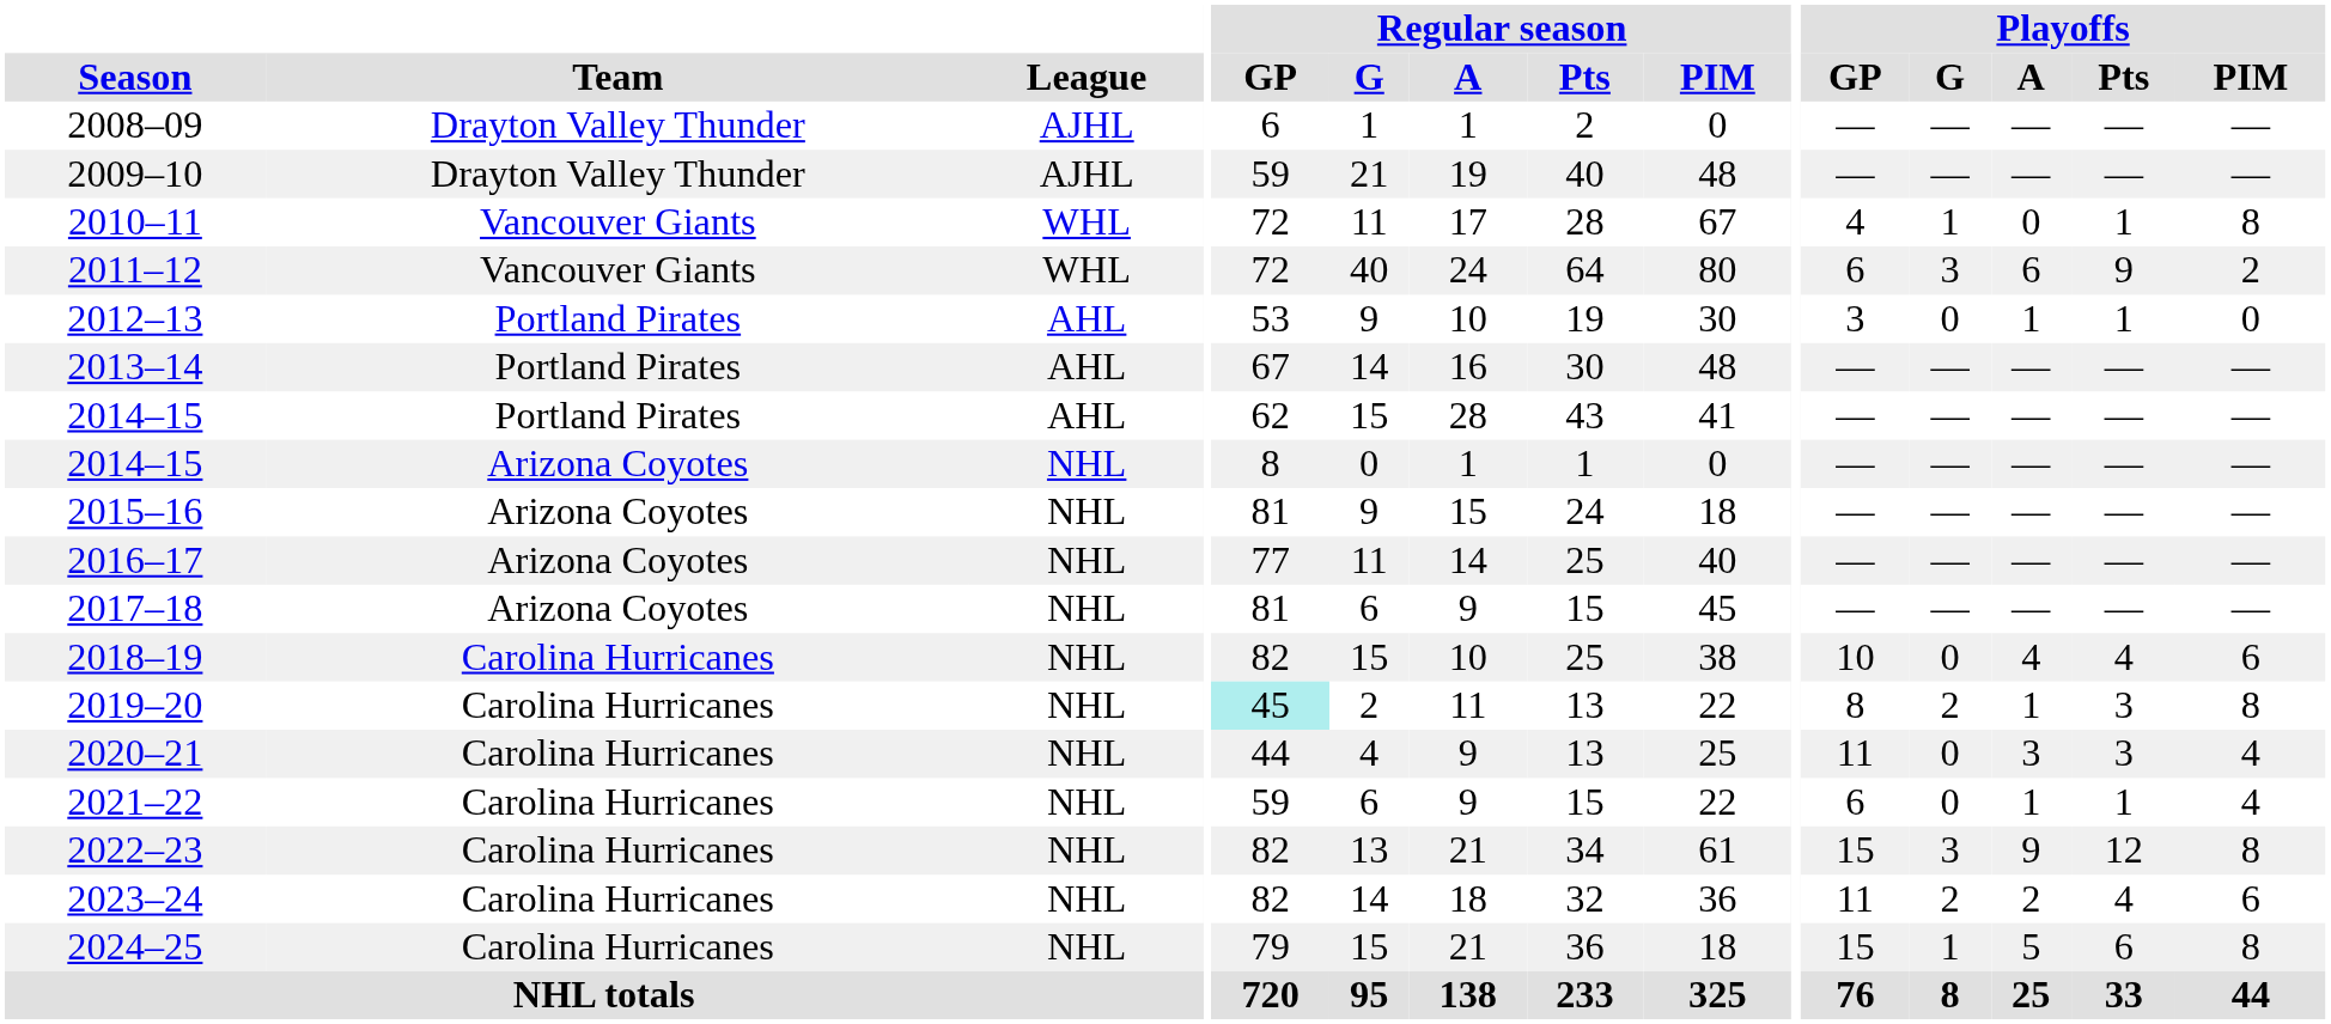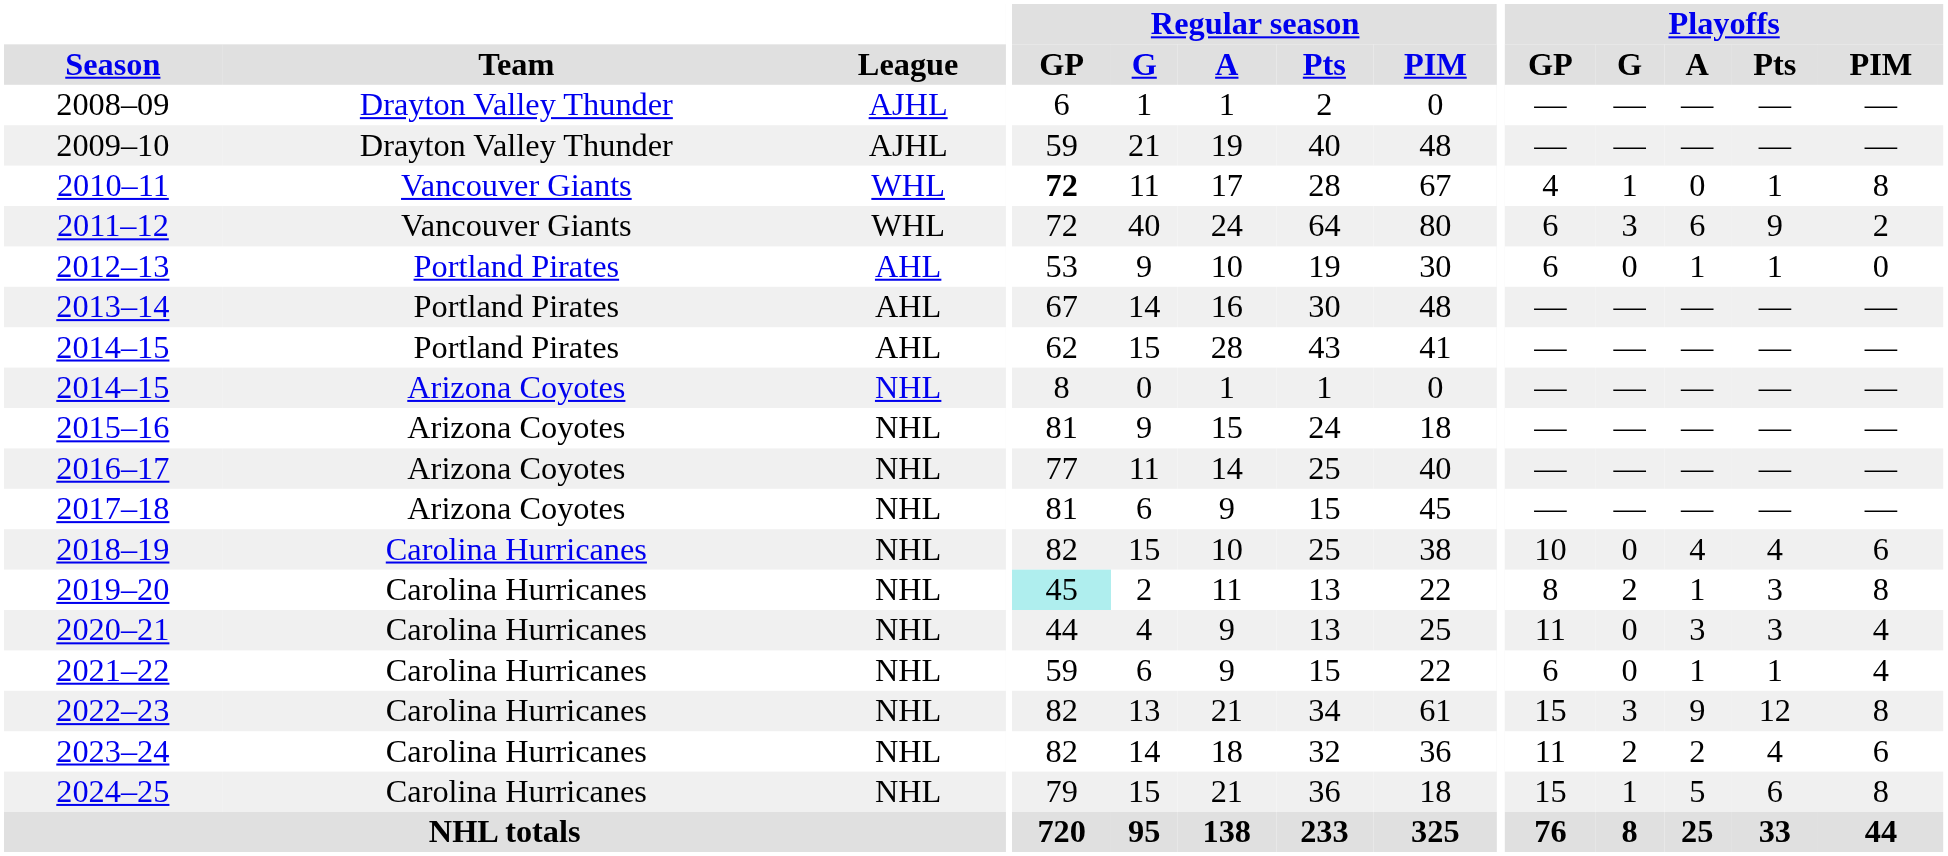 <table border="0" cellpadding="1" cellspacing="0" style="text-align:center; width:60em;">
 <tr bgcolor="#e0e0e0">
 <th colspan="3"  bgcolor="#ffffff"></th>
 <th rowspan="99" bgcolor="#ffffff"></th>
 <th colspan="5"><a href='#'>Regular season</a></th>
 <th rowspan="99" bgcolor="#ffffff"></th>
 <th colspan="5"><a href='#'>Playoffs</a></th>
 </tr>
 <tr bgcolor="#e0e0e0">
 <th><a href='#'>Season</a></th>
 <th>Team</th>
 <th>League</th>
 <th>GP</th>
 <th><a href='#'>G</a></th>
 <th><a href='#'>A</a></th>
 <th><a href='#'>Pts</a></th>
 <th><a href='#'>PIM</a></th>
 <th>GP</th>
 <th>G</th>
 <th>A</th>
 <th>Pts</th>
 <th>PIM</th>
 </tr>
 <tr>
 <td>2008–09</td>
 <td><a href='#'>Drayton Valley Thunder</a></td>
 <td><a href='#'>AJHL</a></td>
 <td>6</td>
 <td>1</td>
 <td>1</td>
 <td>2</td>
 <td>0</td>
 <td>—</td>
 <td>—</td>
 <td>—</td>
 <td>—</td>
 <td>—</td>
 </tr>
 <tr bgcolor="#f0f0f0">
 <td>2009–10</td>
 <td>Drayton Valley Thunder</td>
 <td>AJHL</td>
 <td>59</td>
 <td>21</td>
 <td>19</td>
 <td>40</td>
 <td>48</td>
 <td>—</td>
 <td>—</td>
 <td>—</td>
 <td>—</td>
 <td>—</td>
 </tr>
 <tr>
 <td><a href='#'>2010–11</a></td>
 <td><a href='#'>Vancouver Giants</a></td>
 <td><a href='#'>WHL</a></td>
-<td>72</td>
+<td><strong>72</strong></td>
 <td>11</td>
 <td>17</td>
 <td>28</td>
 <td>67</td>
 <td>4</td>
 <td>1</td>
 <td>0</td>
 <td>1</td>
 <td>8</td>
 </tr>
 <tr bgcolor="#f0f0f0">
 <td><a href='#'>2011–12</a></td>
 <td>Vancouver Giants</td>
 <td>WHL</td>
 <td>72</td>
 <td>40</td>
 <td>24</td>
 <td>64</td>
 <td>80</td>
 <td>6</td>
 <td>3</td>
 <td>6</td>
 <td>9</td>
 <td>2</td>
 </tr>
 <tr>
 <td><a href='#'>2012–13</a></td>
 <td><a href='#'>Portland Pirates</a></td>
 <td><a href='#'>AHL</a></td>
 <td>53</td>
 <td>9</td>
 <td>10</td>
 <td>19</td>
 <td>30</td>
-<td>3</td>
+<td>6</td>
 <td>0</td>
 <td>1</td>
 <td>1</td>
 <td>0</td>
 </tr>
 <tr bgcolor="#f0f0f0">
 <td><a href='#'>2013–14</a></td>
 <td>Portland Pirates</td>
 <td>AHL</td>
 <td>67</td>
 <td>14</td>
 <td>16</td>
 <td>30</td>
 <td>48</td>
 <td>—</td>
 <td>—</td>
 <td>—</td>
 <td>—</td>
 <td>—</td>
 </tr>
 <tr>
 <td><a href='#'>2014–15</a></td>
 <td>Portland Pirates</td>
 <td>AHL</td>
 <td>62</td>
 <td>15</td>
 <td>28</td>
 <td>43</td>
 <td>41</td>
 <td>—</td>
 <td>—</td>
 <td>—</td>
 <td>—</td>
 <td>—</td>
 </tr>
 <tr bgcolor="#f0f0f0">
 <td><a href='#'>2014–15</a></td>
 <td><a href='#'>Arizona Coyotes</a></td>
 <td><a href='#'>NHL</a></td>
 <td>8</td>
 <td>0</td>
 <td>1</td>
 <td>1</td>
 <td>0</td>
 <td>—</td>
 <td>—</td>
 <td>—</td>
 <td>—</td>
 <td>—</td>
 </tr>
 <tr>
 <td><a href='#'>2015–16</a></td>
 <td>Arizona Coyotes</td>
 <td>NHL</td>
 <td>81</td>
 <td>9</td>
 <td>15</td>
 <td>24</td>
 <td>18</td>
 <td>—</td>
 <td>—</td>
 <td>—</td>
 <td>—</td>
 <td>—</td>
 </tr>
 <tr bgcolor="#f0f0f0">
 <td><a href='#'>2016–17</a></td>
 <td>Arizona Coyotes</td>
 <td>NHL</td>
 <td>77</td>
 <td>11</td>
 <td>14</td>
 <td>25</td>
 <td>40</td>
 <td>—</td>
 <td>—</td>
 <td>—</td>
 <td>—</td>
 <td>—</td>
 </tr>
 <tr>
 <td><a href='#'>2017–18</a></td>
 <td>Arizona Coyotes</td>
 <td>NHL</td>
 <td>81</td>
 <td>6</td>
 <td>9</td>
 <td>15</td>
 <td>45</td>
 <td>—</td>
 <td>—</td>
 <td>—</td>
 <td>—</td>
 <td>—</td>
 </tr>
 <tr bgcolor="#f0f0f0">
 <td><a href='#'>2018–19</a></td>
 <td><a href='#'>Carolina Hurricanes</a></td>
 <td>NHL</td>
 <td>82</td>
 <td>15</td>
 <td>10</td>
 <td>25</td>
 <td>38</td>
 <td>10</td>
 <td>0</td>
 <td>4</td>
 <td>4</td>
 <td>6</td>
 </tr>
 <tr>
 <td><a href='#'>2019–20</a></td>
 <td>Carolina Hurricanes</td>
 <td>NHL</td>
 <td style="background: paleturquoise;">45</td>
 <td>2</td>
 <td>11</td>
 <td>13</td>
 <td>22</td>
 <td>8</td>
 <td>2</td>
 <td>1</td>
 <td>3</td>
 <td>8</td>
 </tr>
 <tr bgcolor="#f0f0f0">
 <td><a href='#'>2020–21</a></td>
 <td>Carolina Hurricanes</td>
 <td>NHL</td>
 <td>44</td>
 <td>4</td>
 <td>9</td>
 <td>13</td>
 <td>25</td>
 <td>11</td>
 <td>0</td>
 <td>3</td>
 <td>3</td>
 <td>4</td>
 </tr>
 <tr>
 <td><a href='#'>2021–22</a></td>
 <td>Carolina Hurricanes</td>
 <td>NHL</td>
 <td>59</td>
 <td>6</td>
 <td>9</td>
 <td>15</td>
 <td>22</td>
 <td>6</td>
 <td>0</td>
 <td>1</td>
 <td>1</td>
 <td>4</td>
 </tr>
 <tr bgcolor="#f0f0f0">
 <td><a href='#'>2022–23</a></td>
 <td>Carolina Hurricanes</td>
 <td>NHL</td>
 <td>82</td>
 <td>13</td>
 <td>21</td>
 <td>34</td>
 <td>61</td>
 <td>15</td>
 <td>3</td>
 <td>9</td>
 <td>12</td>
 <td>8</td>
 </tr>
 <tr>
 <td><a href='#'>2023–24</a></td>
 <td>Carolina Hurricanes</td>
 <td>NHL</td>
 <td>82</td>
 <td>14</td>
 <td>18</td>
 <td>32</td>
 <td>36</td>
 <td>11</td>
 <td>2</td>
 <td>2</td>
 <td>4</td>
 <td>6</td>
 </tr>
 <tr bgcolor="#f0f0f0">
 <td><a href='#'>2024–25</a></td>
 <td>Carolina Hurricanes</td>
 <td>NHL</td>
 <td>79</td>
 <td>15</td>
 <td>21</td>
 <td>36</td>
 <td>18</td>
 <td>15</td>
 <td>1</td>
 <td>5</td>
 <td>6</td>
 <td>8</td>
 </tr>
 <tr bgcolor="#e0e0e0">
 <th colspan="3">NHL totals</th>
 <th>720</th>
 <th>95</th>
 <th>138</th>
 <th>233</th>
 <th>325</th>
 <th>76</th>
 <th>8</th>
 <th>25</th>
 <th>33</th>
 <th>44</th>
 </tr>
 </table>
